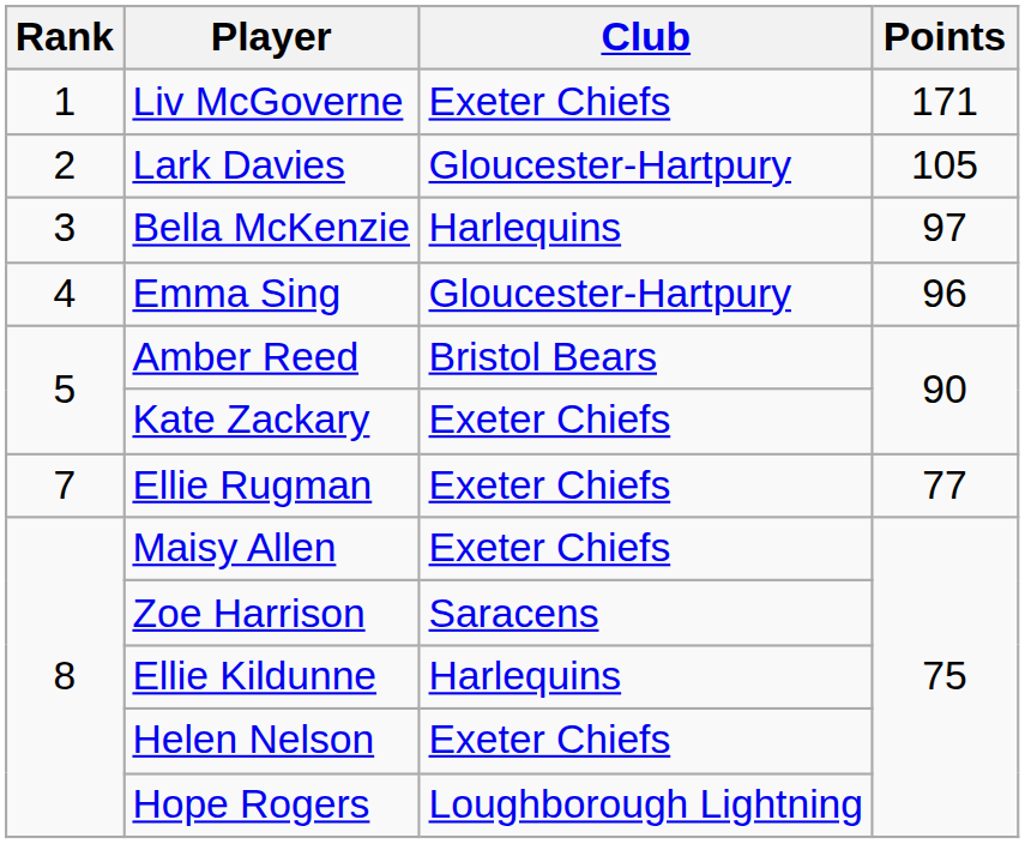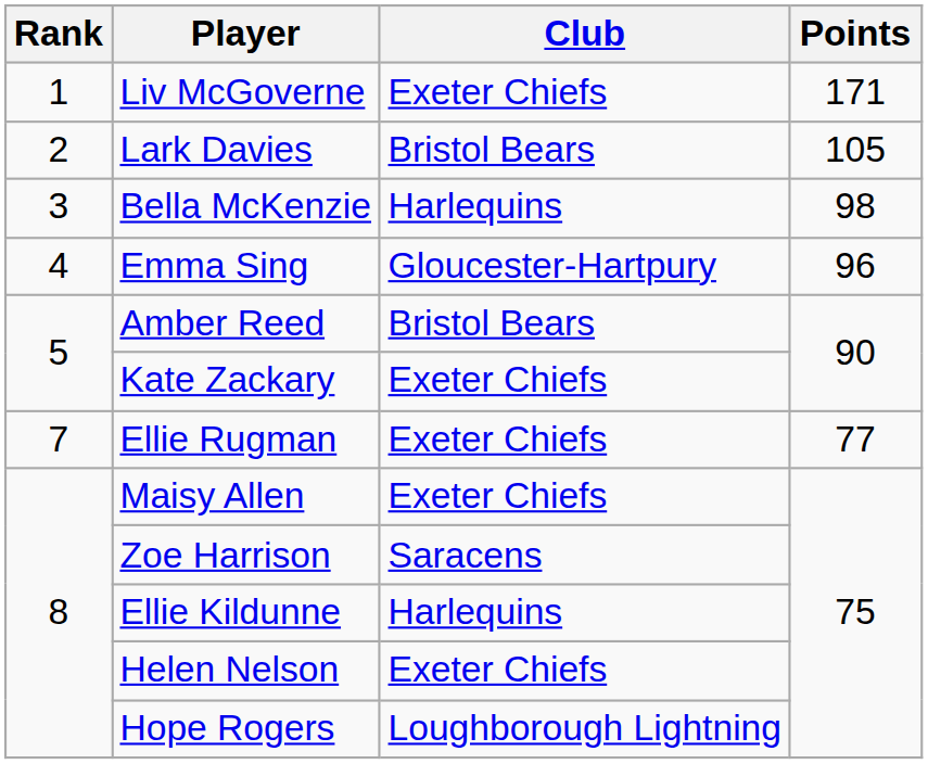 <table class="wikitable" style="text-align:center">
 <tr>
 <th>Rank</th>
 <th>Player</th>
 <th><a href='#'>Club</a></th>
 <th style="width:50px;">Points</th>
 </tr>
 <tr>
 <td>1</td>
 <td align=left> <a href='#'>Liv McGoverne</a></td>
 <td align=left><a href='#'>Exeter Chiefs</a></td>
 <td>171</td>
 </tr>
 <tr>
 <td>2</td>
 <td align=left> <a href='#'>Lark Davies</a></td>
-<td align=left><a href='#'>Gloucester-Hartpury</a></td>
+<td align=left><a href='#'>Bristol Bears</a></td>
 <td>105</td>
 </tr>
 <tr>
 <td>3</td>
 <td align=left> <a href='#'>Bella McKenzie</a></td>
 <td align=left><a href='#'>Harlequins</a></td>
-<td>97</td>
+<td>98</td>
 </tr>
 <tr>
 <td>4</td>
 <td align=left> <a href='#'>Emma Sing</a></td>
 <td align=left><a href='#'>Gloucester-Hartpury</a></td>
 <td>96</td>
 </tr>
 <tr>
 <td rowspan=2>5</td>
 <td align=left> <a href='#'>Amber Reed</a></td>
 <td align=left><a href='#'>Bristol Bears</a></td>
 <td rowspan=2>90</td>
 </tr>
 <tr>
 <td align=left> <a href='#'>Kate Zackary</a></td>
 <td align=left><a href='#'>Exeter Chiefs</a></td>
 </tr>
 <tr>
 <td>7</td>
 <td align=left> <a href='#'>Ellie Rugman</a></td>
 <td align=left><a href='#'>Exeter Chiefs</a></td>
 <td>77</td>
 </tr>
 <tr>
 <td rowspan=5>8</td>
 <td align=left> <a href='#'>Maisy Allen</a></td>
 <td align=left><a href='#'>Exeter Chiefs</a></td>
 <td rowspan=5>75</td>
 </tr>
 <tr>
 <td align=left> <a href='#'>Zoe Harrison</a></td>
 <td align=left><a href='#'>Saracens</a></td>
 </tr>
 <tr>
 <td align=left> <a href='#'>Ellie Kildunne</a></td>
 <td align=left><a href='#'>Harlequins</a></td>
 </tr>
 <tr>
 <td align=left> <a href='#'>Helen Nelson</a></td>
 <td align=left><a href='#'>Exeter Chiefs</a></td>
 </tr>
 <tr>
 <td align=left> <a href='#'>Hope Rogers</a></td>
 <td align=left><a href='#'>Loughborough Lightning</a></td>
 </tr>
 </table>
